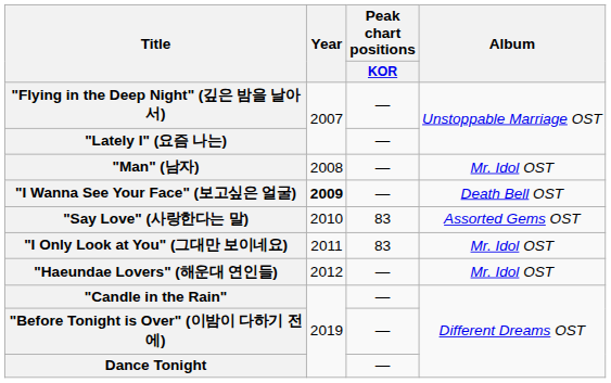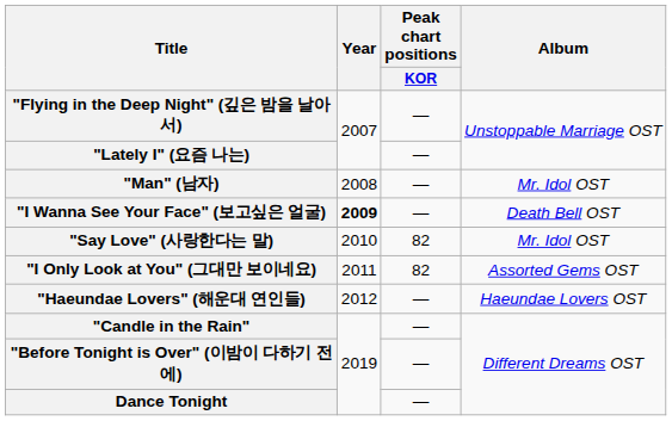 <table class="wikitable plainrowheaders" style="text-align:center">
 <tr>
 <th rowspan="2" style="width:20em">Title</th>
 <th rowspan="2">Year</th>
 <th>Peak chart positions</th>
 <th rowspan="2">Album</th>
 </tr>
 <tr>
 <th scope="col" style="width:2.5em;font-size:90%"><a href='#'>KOR</a><br></th>
 </tr>
 <tr>
 <th scope="row">"Flying in the Deep Night" (깊은 밤을 날아서)</th>
 <td rowspan="2">2007</td>
 <td>—</td>
 <td rowspan="2"><em><a href='#'>Unstoppable Marriage</a> OST</em></td>
 </tr>
 <tr>
 <th scope="row">"Lately I" (요즘 나는) </th>
 <td>—</td>
 </tr>
 <tr>
 <th scope="row">"Man" (남자)</th>
 <td>2008</td>
 <td>—</td>
 <td><em><a href='#'>Mr. Idol</a> OST</em></td>
 </tr>
 <tr>
 <th scope="row">"I Wanna See Your Face" (보고싶은 얼굴)</th>
 <td><strong>2009</strong></td>
 <td>—</td>
 <td><em><a href='#'>Death Bell</a> OST</em></td>
 </tr>
 <tr>
 <th scope="row">"Say Love" (사랑한다는 말)</th>
 <td>2010</td>
-<td>83</td>
-<td><em><a href='#'>Assorted Gems</a> OST</em></td>
+<td>82</td>
+<td><em><a href='#'>Mr. Idol</a> OST</em></td>
 </tr>
 <tr>
 <th scope="row">"I Only Look at You" (그대만 보이네요)</th>
 <td>2011</td>
-<td>83</td>
-<td><em><a href='#'>Mr. Idol</a> OST</em></td>
+<td>82</td>
+<td><em><a href='#'>Assorted Gems</a> OST</em></td>
 </tr>
 <tr>
 <th scope="row">"Haeundae Lovers" (해운대 연인들)</th>
 <td>2012</td>
 <td>—</td>
-<td><em><a href='#'>Mr. Idol</a> OST</em></td>
+<td><em><a href='#'>Haeundae Lovers</a> OST</em></td>
 </tr>
 <tr>
 <th scope="row">"Candle in the Rain"</th>
 <td rowspan="3">2019</td>
 <td>—</td>
 <td rowspan="3"><em><a href='#'>Different Dreams</a> OST</em></td>
 </tr>
 <tr>
 <th scope="row">"Before Tonight is Over" (이밤이 다하기 전에)</th>
 <td>—</td>
 </tr>
 <tr>
 <th scope="row">Dance Tonight</th>
 <td>—</td>
 </tr>
 </table>
